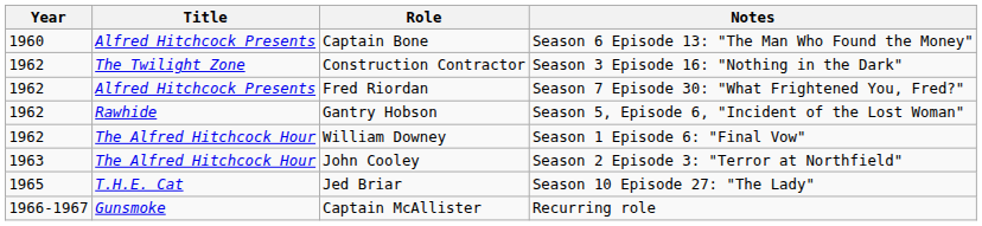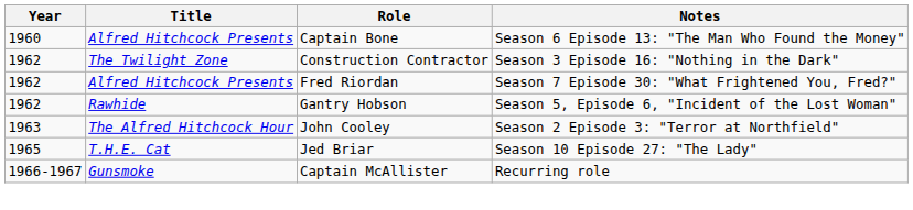 <table class="wikitable plainrowheaders sortable">
 <tr>
 <th scope="col">Year</th>
 <th scope="col">Title</th>
 <th scope="col">Role</th>
 <th scope="col" class="unsortable">Notes</th>
 </tr>
 <tr>
 <td>1960</td>
 <td><em><a href='#'>Alfred Hitchcock Presents</a></em></td>
 <td>Captain Bone</td>
 <td>Season 6 Episode 13: "The Man Who Found the Money"</td>
 </tr>
 <tr>
 <td>1962</td>
 <td><em><a href='#'>The Twilight Zone</a></em></td>
 <td>Construction Contractor</td>
 <td>Season 3 Episode 16: "Nothing in the Dark"</td>
 </tr>
 <tr>
 <td>1962</td>
 <td><em><a href='#'>Alfred Hitchcock Presents</a></em></td>
 <td>Fred Riordan</td>
 <td>Season 7 Episode 30: "What Frightened You, Fred?"</td>
 </tr>
 <tr>
 <td>1962</td>
 <td><em><a href='#'>Rawhide</a></em></td>
 <td>Gantry Hobson</td>
 <td>Season 5, Episode 6, "Incident of the Lost Woman"</td>
 </tr>
 <tr>
-<td>1962</td>
-<td><em><a href='#'>The Alfred Hitchcock Hour</a></em></td>
-<td>William Downey</td>
-<td>Season 1 Episode 6: "Final Vow"</td>
-</tr>
-<tr>
 <td>1963</td>
 <td><em><a href='#'>The Alfred Hitchcock Hour</a></em></td>
 <td>John Cooley</td>
 <td>Season 2 Episode 3: "Terror at Northfield"</td>
 </tr>
 <tr>
 <td>1965</td>
 <td><em><a href='#'>T.H.E. Cat</a></em></td>
 <td>Jed Briar</td>
 <td>Season 10 Episode 27: "The Lady"</td>
 </tr>
 <tr>
 <td>1966-1967</td>
 <td><em><a href='#'>Gunsmoke</a></em></td>
 <td>Captain McAllister</td>
 <td>Recurring role</td>
 </tr>
 </table>
